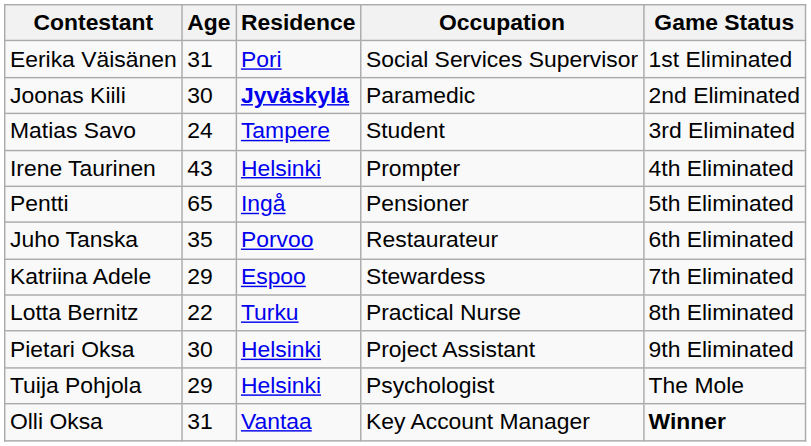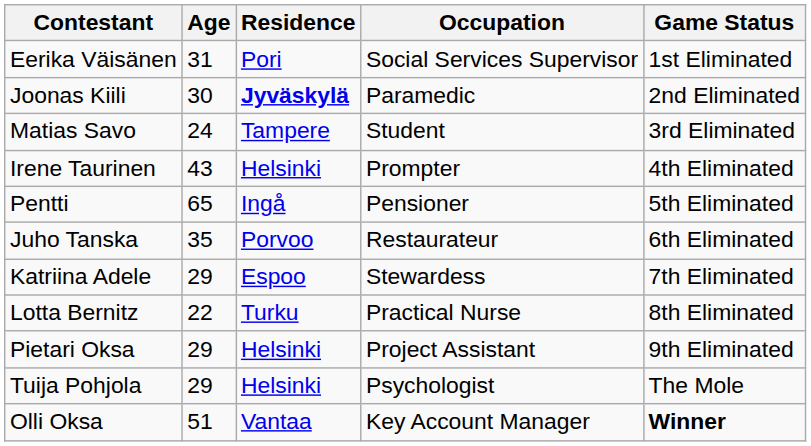 <table Class="wikitable">
 <tr>
 <th>Contestant</th>
 <th>Age</th>
 <th>Residence</th>
 <th>Occupation</th>
 <th>Game Status</th>
 </tr>
 <tr>
 <td>Eerika Väisänen</td>
 <td>31</td>
 <td><a href='#'>Pori</a></td>
 <td>Social Services Supervisor</td>
 <td>1st Eliminated</td>
 </tr>
 <tr>
 <td>Joonas Kiili</td>
 <td>30</td>
 <td><strong><a href='#'>Jyväskylä</a></strong></td>
 <td>Paramedic</td>
 <td>2nd Eliminated</td>
 </tr>
 <tr>
 <td>Matias Savo</td>
 <td>24</td>
 <td><a href='#'>Tampere</a></td>
 <td>Student</td>
 <td>3rd Eliminated</td>
 </tr>
 <tr>
 <td>Irene Taurinen</td>
 <td>43</td>
 <td><a href='#'>Helsinki</a></td>
 <td>Prompter</td>
 <td>4th Eliminated</td>
 </tr>
 <tr>
 <td>Pentti</td>
 <td>65</td>
 <td><a href='#'>Ingå</a></td>
 <td>Pensioner</td>
 <td>5th Eliminated</td>
 </tr>
 <tr>
 <td>Juho Tanska</td>
 <td>35</td>
 <td><a href='#'>Porvoo</a></td>
 <td>Restaurateur</td>
 <td>6th Eliminated</td>
 </tr>
 <tr>
 <td>Katriina Adele</td>
 <td>29</td>
 <td><a href='#'>Espoo</a></td>
 <td>Stewardess</td>
 <td>7th Eliminated</td>
 </tr>
 <tr>
 <td>Lotta Bernitz</td>
 <td>22</td>
 <td><a href='#'>Turku</a></td>
 <td>Practical Nurse</td>
 <td>8th Eliminated</td>
 </tr>
 <tr>
 <td>Pietari Oksa</td>
-<td>30</td>
+<td>29</td>
 <td><a href='#'>Helsinki</a></td>
 <td>Project Assistant</td>
 <td>9th Eliminated</td>
 </tr>
 <tr>
 <td>Tuija Pohjola</td>
 <td>29</td>
 <td><a href='#'>Helsinki</a></td>
 <td>Psychologist</td>
 <td>The Mole</td>
 </tr>
 <tr>
 <td>Olli Oksa</td>
-<td>31</td>
+<td>51</td>
 <td><a href='#'>Vantaa</a></td>
 <td>Key Account Manager</td>
 <td><strong>Winner</strong></td>
 </tr>
 </table>
